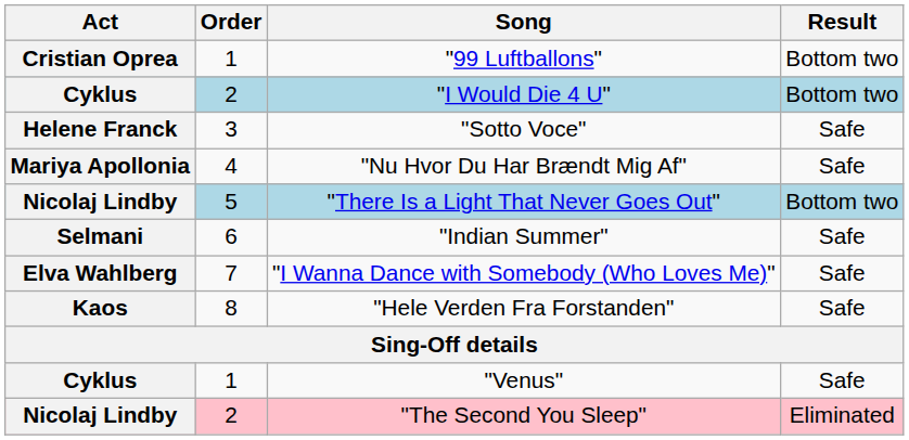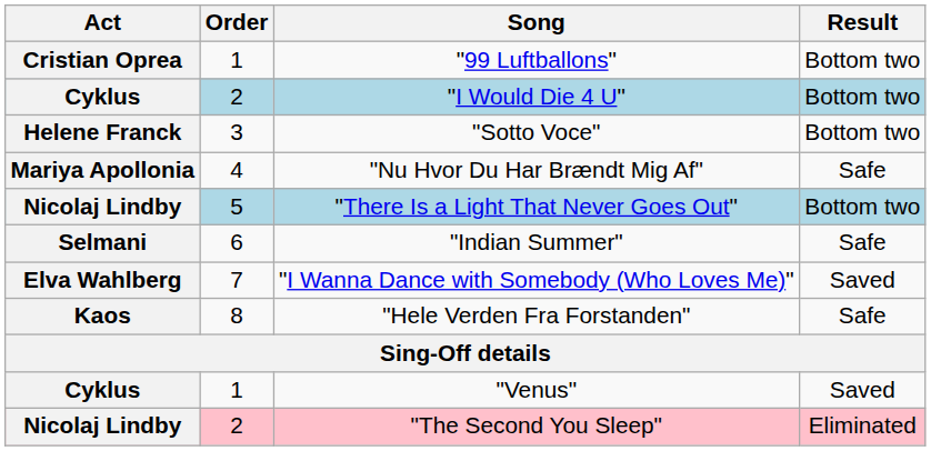 <table class="wikitable plainrowheaders" style="text-align:center;">
 <tr>
 <th scope="col">Act</th>
 <th scope="col">Order</th>
 <th scope="col">Song</th>
 <th scope="col">Result</th>
 </tr>
 <tr>
 <th scope=row>Cristian Oprea</th>
 <td>1</td>
 <td>"<a href='#'>99 Luftballons</a>"</td>
 <td>Bottom two</td>
 </tr>
 <tr style="background:lightblue">
 <th scope=row>Cyklus</th>
 <td>2</td>
 <td>"<a href='#'>I Would Die 4 U</a>"</td>
 <td>Bottom two</td>
 </tr>
 <tr>
 <th scope=row>Helene Franck</th>
 <td>3</td>
 <td>"Sotto Voce"</td>
-<td>Safe</td>
+<td>Bottom two</td>
 </tr>
 <tr>
 <th scope=row>Mariya Apollonia</th>
 <td>4</td>
 <td>"Nu Hvor Du Har Brændt Mig Af"</td>
 <td>Safe</td>
 </tr>
 <tr style="background:lightblue">
 <th scope=row>Nicolaj Lindby</th>
 <td>5</td>
 <td>"<a href='#'>There Is a Light That Never Goes Out</a>"</td>
 <td>Bottom two</td>
 </tr>
 <tr>
 <th scope=row>Selmani</th>
 <td>6</td>
 <td>"Indian Summer"</td>
 <td>Safe</td>
 </tr>
 <tr>
 <th scope=row>Elva Wahlberg</th>
 <td>7</td>
 <td>"<a href='#'>I Wanna Dance with Somebody (Who Loves Me)</a>"</td>
-<td>Safe</td>
+<td>Saved</td>
 </tr>
 <tr>
 <th scope=row>Kaos</th>
 <td>8</td>
 <td>"Hele Verden Fra Forstanden"</td>
 <td>Safe</td>
 </tr>
 <tr>
 <th colspan="4">Sing-Off details</th>
 </tr>
 <tr>
 <th scope="row">Cyklus</th>
 <td>1</td>
 <td>"Venus"</td>
-<td>Safe</td>
+<td>Saved</td>
 </tr>
 <tr style="background:pink">
 <th scope="row">Nicolaj Lindby</th>
 <td>2</td>
 <td>"The Second You Sleep"</td>
 <td>Eliminated</td>
 </tr>
 </table>
